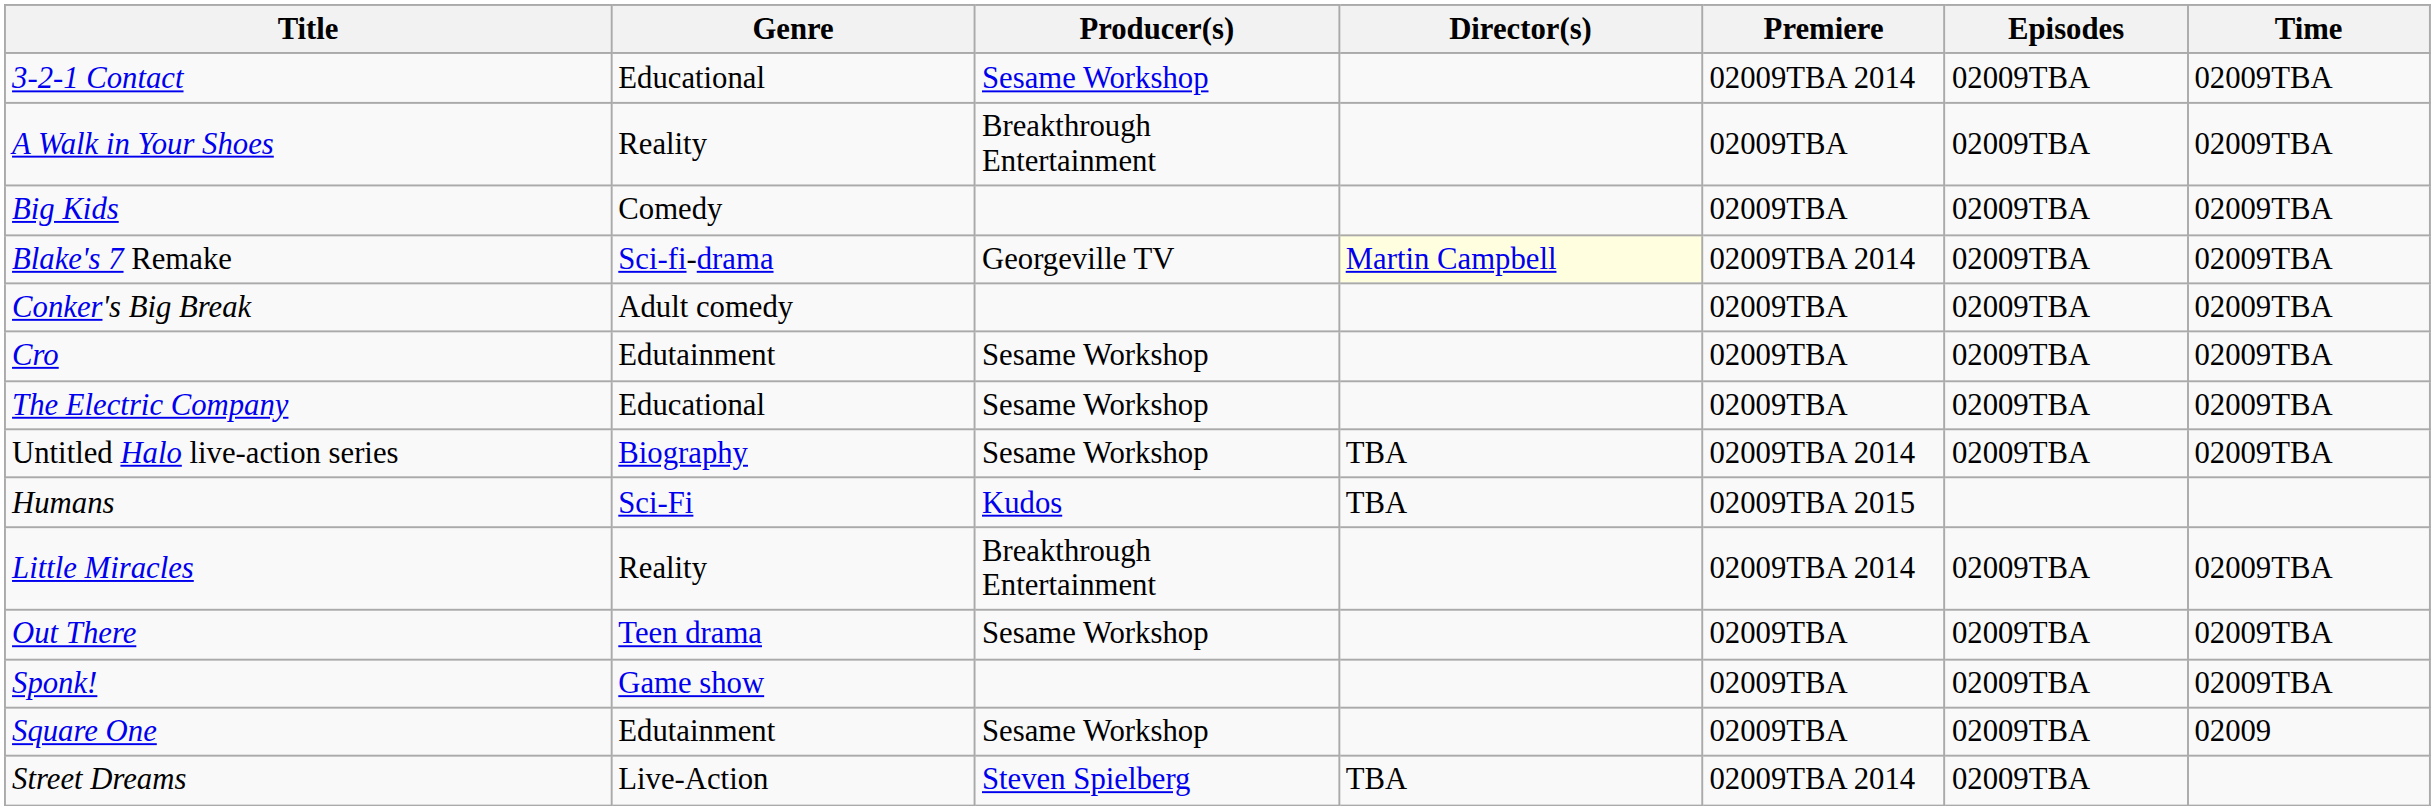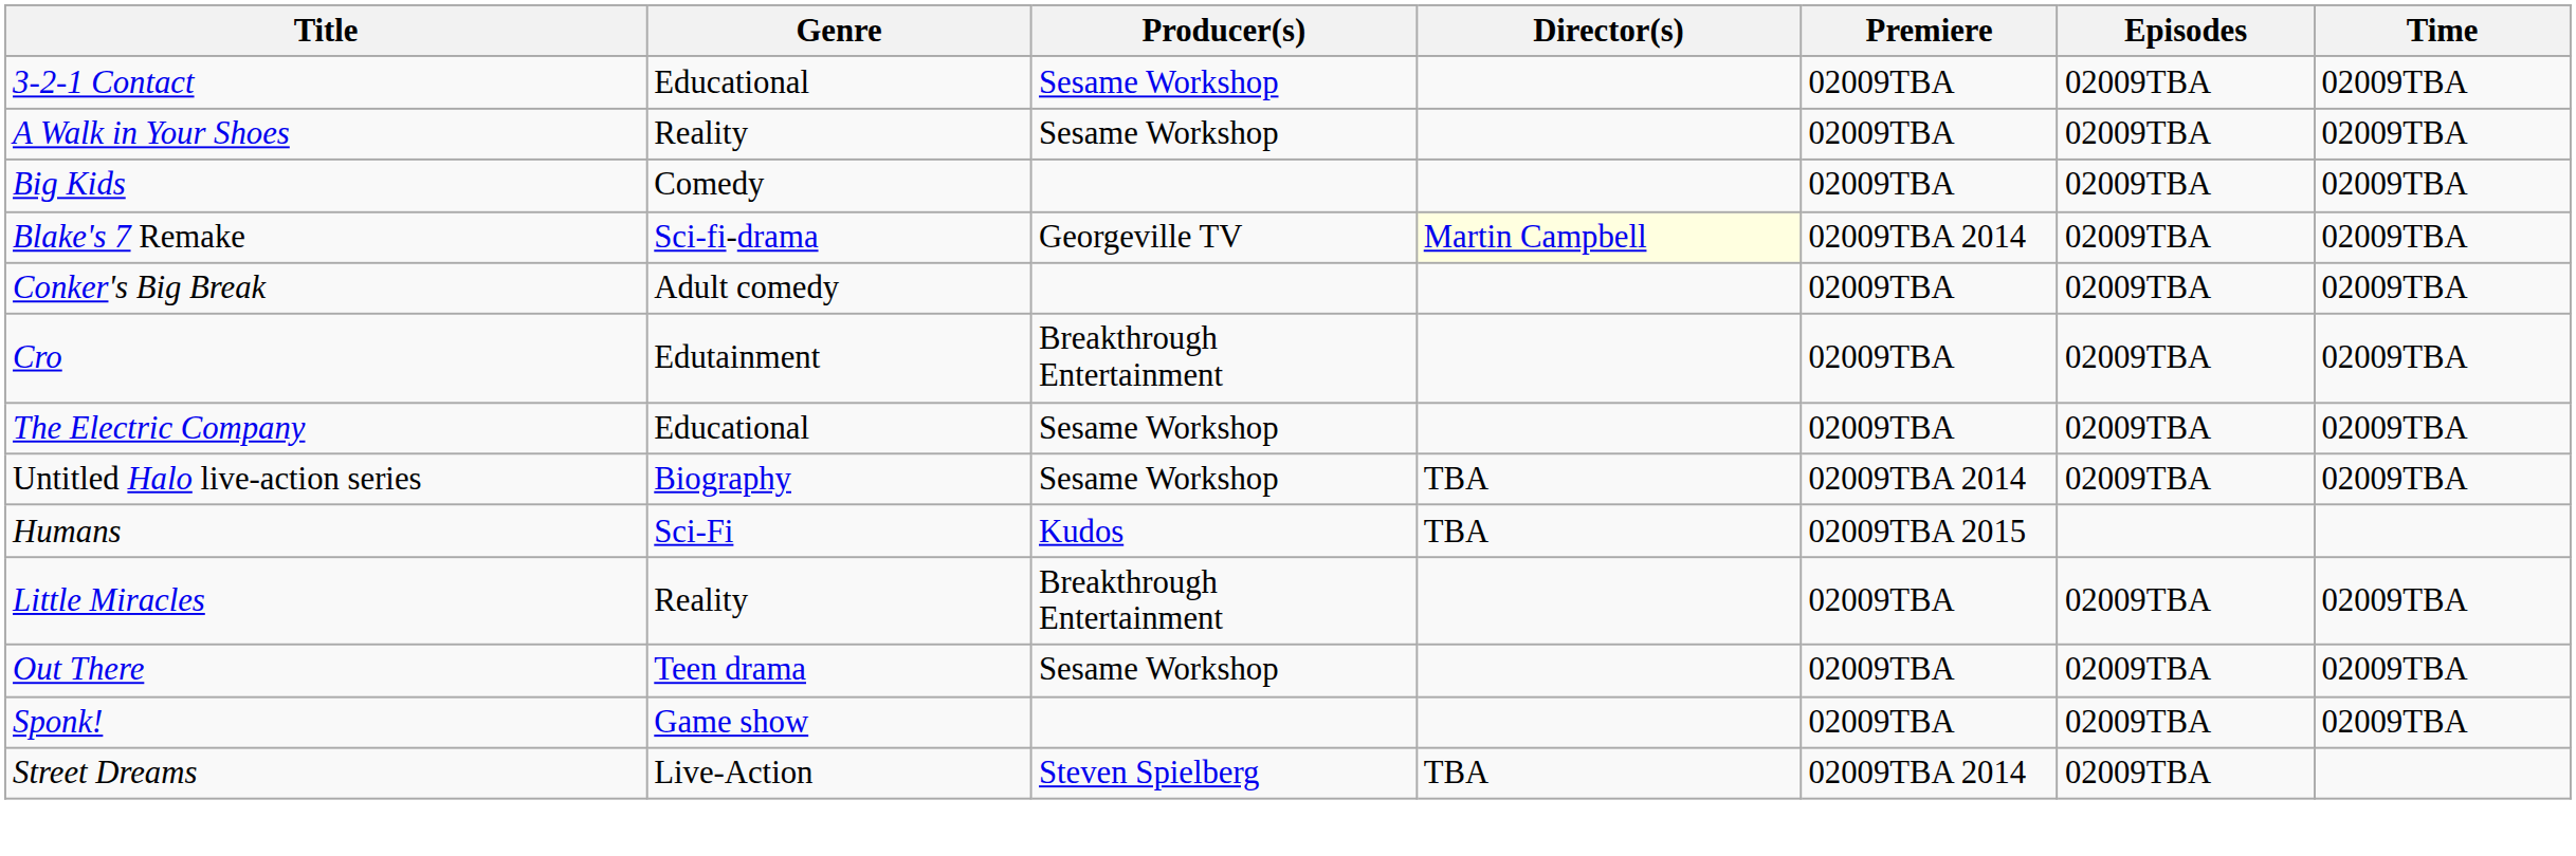 <table class="wikitable sortable" style="width:100%;">
 <tr>
 <th style="width:25%;">Title</th>
 <th style="width:15%;">Genre</th>
 <th style="width:15%;">Producer(s)</th>
 <th style="width:15%;">Director(s)</th>
 <th style="width:10%;">Premiere</th>
 <th style="width:10%;">Episodes</th>
 <th style="width:10%;">Time</th>
 </tr>
 <tr>
 <td><em><a href='#'>3-2-1 Contact</a></em></td>
 <td>Educational</td>
 <td><a href='#'>Sesame Workshop</a></td>
 <td></td>
-<td><span>02009</span>TBA 2014</td>
+<td><span>02009</span>TBA</td>
 <td><span>02009</span>TBA</td>
 <td><span>02009</span>TBA</td>
 </tr>
 <tr>
 <td><em><a href='#'>A Walk in Your Shoes</a></em></td>
 <td>Reality</td>
-<td>Breakthrough Entertainment</td>
+<td>Sesame Workshop</td>
 <td></td>
 <td><span>02009</span>TBA</td>
 <td><span>02009</span>TBA</td>
 <td><span>02009</span>TBA</td>
 </tr>
 <tr>
 <td><em><a href='#'>Big Kids</a></em></td>
 <td>Comedy</td>
 <td></td>
 <td></td>
 <td><span>02009</span>TBA</td>
 <td><span>02009</span>TBA</td>
 <td><span>02009</span>TBA</td>
 </tr>
 <tr>
 <td><em><a href='#'>Blake's 7</a></em> Remake</td>
 <td><a href='#'>Sci-fi</a>-<a href='#'>drama</a></td>
 <td>Georgeville TV</td>
 <td style="background: lightyellow;"><a href='#'>Martin Campbell</a></td>
 <td><span>02009</span>TBA 2014</td>
 <td><span>02009</span>TBA</td>
 <td><span>02009</span>TBA</td>
 </tr>
 <tr>
 <td><em><a href='#'>Conker</a>'s Big Break</em></td>
 <td>Adult comedy</td>
 <td></td>
 <td></td>
 <td><span>02009</span>TBA</td>
 <td><span>02009</span>TBA</td>
 <td><span>02009</span>TBA</td>
 </tr>
 <tr>
 <td><em><a href='#'>Cro</a></em></td>
 <td>Edutainment</td>
-<td>Sesame Workshop</td>
+<td>Breakthrough Entertainment</td>
 <td></td>
 <td><span>02009</span>TBA</td>
 <td><span>02009</span>TBA</td>
 <td><span>02009</span>TBA</td>
 </tr>
 <tr>
 <td><em><a href='#'>The Electric Company</a></em></td>
 <td>Educational</td>
 <td>Sesame Workshop</td>
 <td></td>
 <td><span>02009</span>TBA</td>
 <td><span>02009</span>TBA</td>
 <td><span>02009</span>TBA</td>
 </tr>
 <tr>
 <td>Untitled <em><a href='#'>Halo</a></em> live-action series</td>
 <td><a href='#'>Biography</a></td>
 <td>Sesame Workshop</td>
 <td>TBA</td>
 <td><span>02009</span>TBA 2014</td>
 <td><span>02009</span>TBA</td>
 <td><span>02009</span>TBA</td>
 </tr>
 <tr>
 <td><em>Humans</em></td>
 <td><a href='#'>Sci-Fi</a></td>
 <td><a href='#'>Kudos</a></td>
 <td>TBA</td>
 <td><span>02009</span>TBA 2015</td>
 <td></td>
 <td></td>
 </tr>
 <tr>
 <td><em><a href='#'>Little Miracles</a></em></td>
 <td>Reality</td>
 <td>Breakthrough Entertainment</td>
 <td></td>
-<td><span>02009</span>TBA 2014</td>
+<td><span>02009</span>TBA</td>
 <td><span>02009</span>TBA</td>
 <td><span>02009</span>TBA</td>
 </tr>
 <tr>
 <td><em><a href='#'>Out There</a></em></td>
 <td><a href='#'>Teen drama</a></td>
 <td>Sesame Workshop</td>
 <td></td>
 <td><span>02009</span>TBA</td>
 <td><span>02009</span>TBA</td>
 <td><span>02009</span>TBA</td>
 </tr>
 <tr>
 <td><em><a href='#'>Sponk!</a></em></td>
 <td><a href='#'>Game show</a></td>
 <td></td>
 <td></td>
 <td><span>02009</span>TBA</td>
 <td><span>02009</span>TBA</td>
 <td><span>02009</span>TBA</td>
 </tr>
 <tr>
-<td><em><a href='#'>Square One</a></em></td>
-<td>Edutainment</td>
-<td>Sesame Workshop</td>
-<td></td>
-<td><span>02009</span>TBA</td>
-<td><span>02009</span>TBA</td>
-<td><span>02009</span> </td>
-</tr>
-<tr>
 <td><em>Street Dreams</em> </td>
 <td>Live-Action</td>
 <td><a href='#'>Steven Spielberg</a></td>
 <td>TBA</td>
 <td><span>02009</span>TBA 2014</td>
 <td><span>02009</span>TBA</td>
 <td></td>
 </tr>
 </table>
